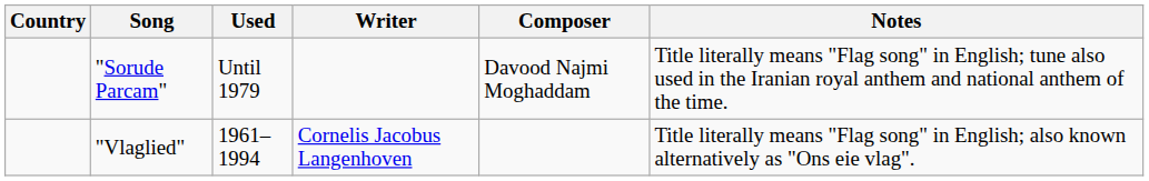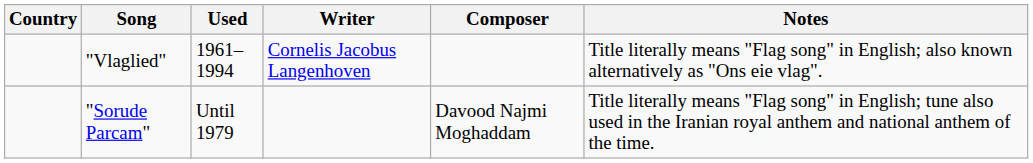 <table class="wikitable sortable">
 <tr>
 <th>Country</th>
 <th>Song</th>
 <th>Used</th>
 <th>Writer</th>
 <th>Composer</th>
 <th>Notes</th>
 </tr>
 <tr>
 <td></td>
+<td>"Vlaglied"</td>
+<td>1961–1994</td>
+<td><a href='#'>Cornelis Jacobus Langenhoven</a></td>
+<td></td>
+<td>Title literally means "Flag song" in English; also known alternatively as "Ons eie vlag".</td>
+</tr>
+<tr>
+<td></td>
 <td>"<a href='#'>Sorude Parcam</a>"<br></td>
 <td>Until 1979</td>
 <td></td>
 <td>Davood Najmi Moghaddam</td>
 <td>Title literally means "Flag song" in English; tune also used in the Iranian royal anthem and national anthem of the time.</td>
 </tr>
-<tr>
-<td></td>
-<td>"Vlaglied"</td>
-<td>1961–1994</td>
-<td><a href='#'>Cornelis Jacobus Langenhoven</a></td>
-<td></td>
-<td>Title literally means "Flag song" in English; also known alternatively as "Ons eie vlag".</td>
-</tr>
 </table>
